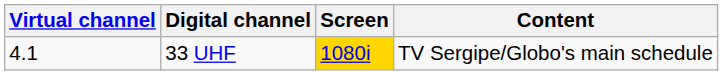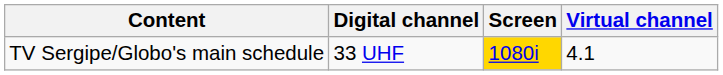 <table class = "wikitable">
 <tr>
-<th><a href='#'>Virtual channel</a></th>
+<th>Content</th>
 <th>Digital channel</th>
 <th>Screen</th>
-<th>Content</th>
+<th><a href='#'>Virtual channel</a></th>
 </tr>
 <tr>
-<td>4.1</td>
+<td>TV Sergipe/Globo's main schedule</td>
 <td>33 <a href='#'>UHF</a></td>
 <td style="background: gold;"><a href='#'>1080i</a></td>
-<td>TV Sergipe/Globo's main schedule</td>
+<td>4.1</td>
 </tr>
 </table>
